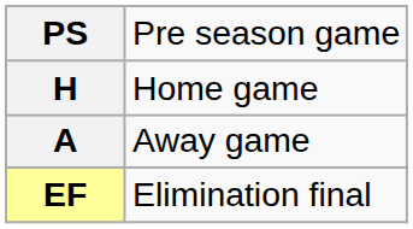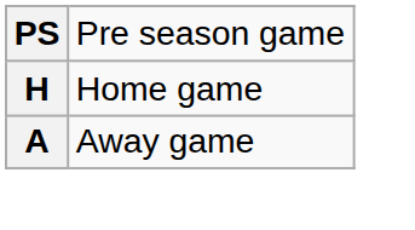 <table class="wikitable plainrowheaders" style="font-size:90%;">
 <tr>
 <th scope=row><strong>PS</strong></th>
 <td>Pre season game</td>
 </tr>
 <tr>
 <th scope=row><strong>H</strong></th>
 <td>Home game</td>
 </tr>
 <tr>
 <th scope=row><strong>A</strong></th>
 <td>Away game</td>
 </tr>
-<tr>
-<th scope=row style="background:#ff9; border:1px solid #aaa; width:3em;">EF</th>
-<td>Elimination final</td>
-</tr>
 </table>
